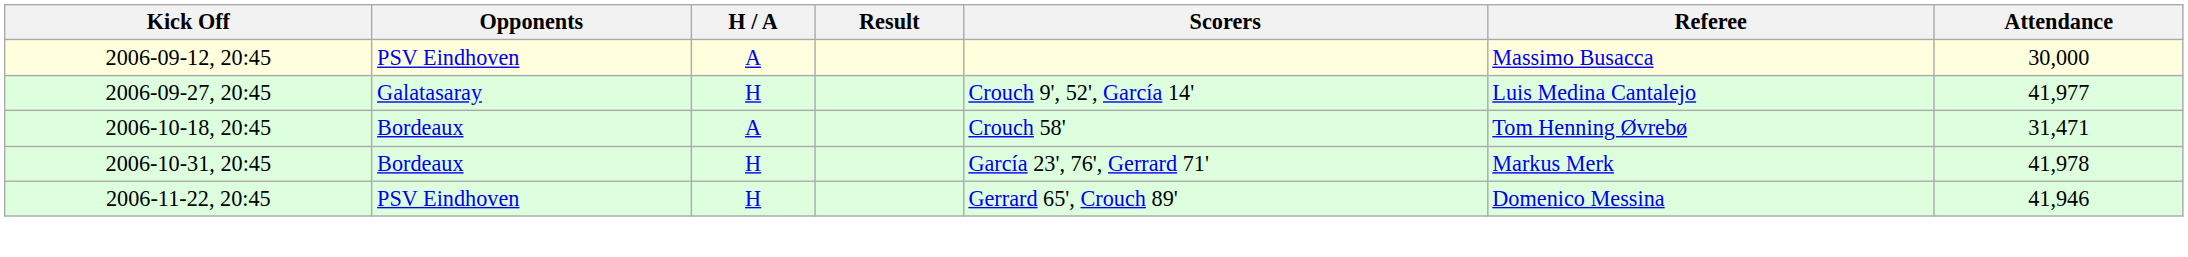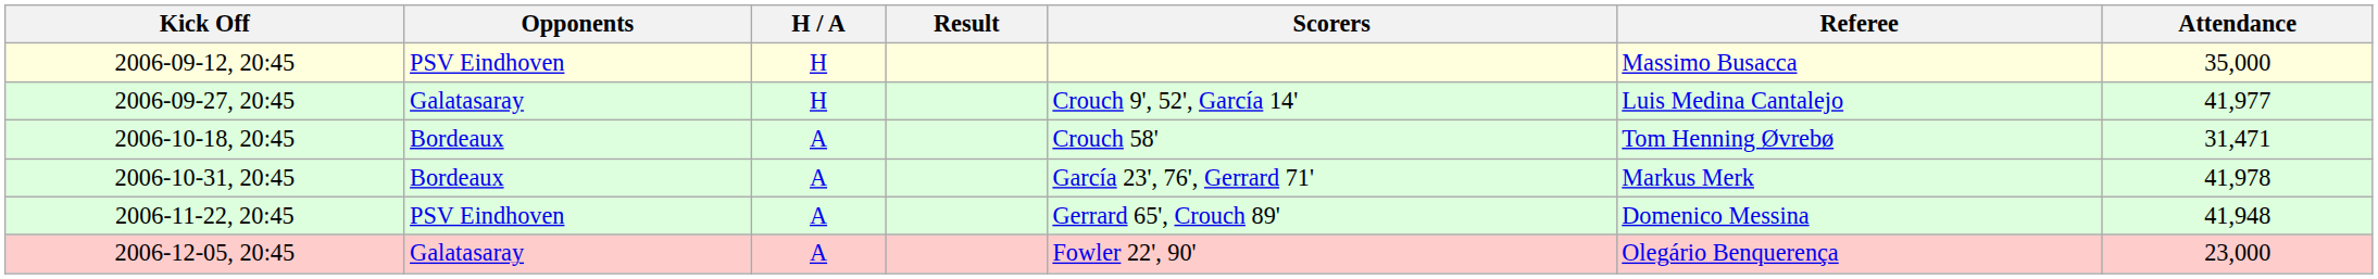 <table class="wikitable" style="width:99%;">
 <tr style="background:#f0f6ff;">
 <th>Kick Off</th>
 <th>Opponents</th>
 <th>H / A</th>
 <th>Result</th>
 <th>Scorers</th>
 <th>Referee</th>
 <th>Attendance</th>
 </tr>
 <tr style="background:#ffd;">
 <td align=center>2006-09-12, 20:45</td>
 <td> <a href='#'>PSV Eindhoven</a></td>
-<td align=center><a href='#'>A</a></td>
+<td align=center><a href='#'>H</a></td>
 <td align=center></td>
 <td></td>
 <td> <a href='#'>Massimo Busacca</a></td>
-<td align=center>30,000</td>
+<td align=center>35,000</td>
 </tr>
 <tr style="background:#dfd;">
 <td align=center>2006-09-27, 20:45</td>
 <td> <a href='#'>Galatasaray</a></td>
 <td align=center><a href='#'>H</a></td>
 <td align=center></td>
 <td><a href='#'>Crouch</a> 9', 52', <a href='#'>García</a> 14'</td>
 <td> <a href='#'>Luis Medina Cantalejo</a></td>
 <td align=center>41,977</td>
 </tr>
 <tr style="background:#dfd;">
 <td align=center>2006-10-18, 20:45</td>
 <td> <a href='#'>Bordeaux</a></td>
 <td align=center><a href='#'>A</a></td>
 <td align=center></td>
 <td><a href='#'>Crouch</a> 58'</td>
 <td> <a href='#'>Tom Henning Øvrebø</a></td>
 <td align=center>31,471</td>
 </tr>
 <tr style="background:#dfd;">
 <td align=center>2006-10-31, 20:45</td>
 <td> <a href='#'>Bordeaux</a></td>
-<td align=center><a href='#'>H</a></td>
+<td align=center><a href='#'>A</a></td>
 <td align=center></td>
 <td><a href='#'>García</a> 23', 76', <a href='#'>Gerrard</a> 71'</td>
 <td> <a href='#'>Markus Merk</a></td>
 <td align=center>41,978</td>
 </tr>
 <tr style="background:#dfd;">
 <td align=center>2006-11-22, 20:45</td>
 <td> <a href='#'>PSV Eindhoven</a></td>
-<td align=center><a href='#'>H</a></td>
+<td align=center><a href='#'>A</a></td>
 <td align=center></td>
 <td><a href='#'>Gerrard</a> 65', <a href='#'>Crouch</a> 89'</td>
 <td> <a href='#'>Domenico Messina</a></td>
-<td align=center>41,946</td>
+<td align=center>41,948</td>
+</tr>
+<tr style="background:#fcc;">
+<td align=center>2006-12-05, 20:45</td>
+<td> <a href='#'>Galatasaray</a></td>
+<td align=center><a href='#'>A</a></td>
+<td align=center></td>
+<td><a href='#'>Fowler</a> 22', 90'</td>
+<td> <a href='#'>Olegário Benquerença</a></td>
+<td align=center>23,000</td>
 </tr>
 </table>
